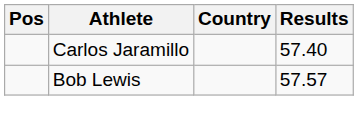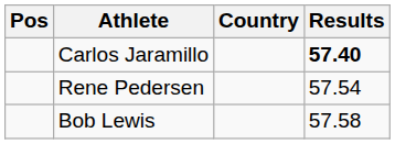 <table class="wikitable">
 <tr>
 <th>Pos</th>
 <th>Athlete</th>
 <th>Country</th>
 <th>Results</th>
 </tr>
 <tr>
 <td align="center"></td>
 <td>Carlos Jaramillo</td>
 <td></td>
-<td>57.40</td>
+<td><strong>57.40</strong></td>
+</tr>
+<tr>
+<td align="center"></td>
+<td>Rene Pedersen</td>
+<td></td>
+<td>57.54</td>
 </tr>
 <tr>
 <td align="center"></td>
 <td>Bob Lewis</td>
 <td></td>
-<td>57.57</td>
+<td>57.58</td>
 </tr>
 </table>
